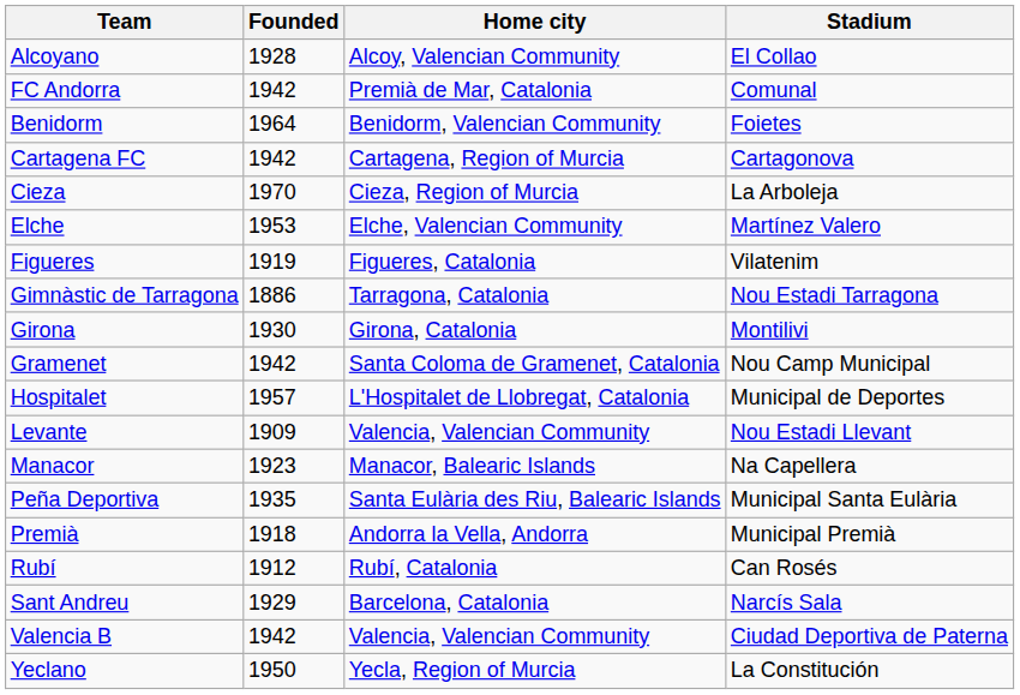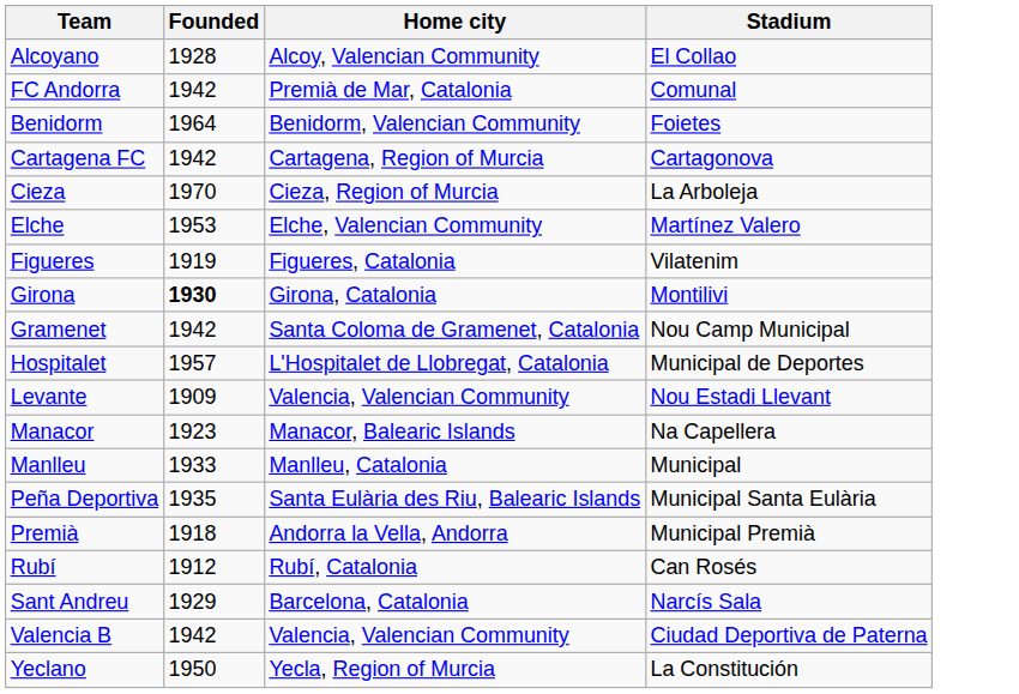 <table class="wikitable sortable">
 <tr>
 <th>Team</th>
 <th>Founded</th>
 <th>Home city</th>
 <th>Stadium</th>
 </tr>
 <tr>
 <td><a href='#'>Alcoyano</a></td>
 <td>1928</td>
 <td><a href='#'>Alcoy</a>, <a href='#'>Valencian Community</a></td>
 <td><a href='#'>El Collao</a></td>
 </tr>
 <tr>
 <td><a href='#'>FC Andorra</a></td>
 <td>1942</td>
 <td><a href='#'>Premià de Mar</a>, <a href='#'>Catalonia</a></td>
 <td><a href='#'>Comunal</a></td>
 </tr>
 <tr>
 <td><a href='#'>Benidorm</a></td>
 <td>1964</td>
 <td><a href='#'>Benidorm</a>, <a href='#'>Valencian Community</a></td>
 <td><a href='#'>Foietes</a></td>
 </tr>
 <tr>
 <td><a href='#'>Cartagena FC</a></td>
 <td>1942</td>
 <td><a href='#'>Cartagena</a>, <a href='#'>Region of Murcia</a></td>
 <td><a href='#'>Cartagonova</a></td>
 </tr>
 <tr>
 <td><a href='#'>Cieza</a></td>
 <td>1970</td>
 <td><a href='#'>Cieza</a>, <a href='#'>Region of Murcia</a></td>
 <td>La Arboleja</td>
 </tr>
 <tr>
 <td><a href='#'>Elche</a></td>
 <td>1953</td>
 <td><a href='#'>Elche</a>, <a href='#'>Valencian Community</a></td>
 <td><a href='#'>Martínez Valero</a></td>
 </tr>
 <tr>
 <td><a href='#'>Figueres</a></td>
 <td>1919</td>
 <td><a href='#'>Figueres</a>, <a href='#'>Catalonia</a></td>
 <td>Vilatenim</td>
 </tr>
 <tr>
-<td><a href='#'>Gimnàstic de Tarragona</a></td>
-<td>1886</td>
-<td><a href='#'>Tarragona</a>, <a href='#'>Catalonia</a></td>
-<td><a href='#'>Nou Estadi Tarragona</a></td>
-</tr>
-<tr>
 <td><a href='#'>Girona</a></td>
-<td>1930</td>
+<td><strong>1930</strong></td>
 <td><a href='#'>Girona</a>, <a href='#'>Catalonia</a></td>
 <td><a href='#'>Montilivi</a></td>
 </tr>
 <tr>
 <td><a href='#'>Gramenet</a></td>
 <td>1942</td>
 <td><a href='#'>Santa Coloma de Gramenet</a>, <a href='#'>Catalonia</a></td>
 <td>Nou Camp Municipal</td>
 </tr>
 <tr>
 <td><a href='#'>Hospitalet</a></td>
 <td>1957</td>
 <td><a href='#'>L'Hospitalet de Llobregat</a>, <a href='#'>Catalonia</a></td>
 <td>Municipal de Deportes</td>
 </tr>
 <tr>
 <td><a href='#'>Levante</a></td>
 <td>1909</td>
 <td><a href='#'>Valencia</a>, <a href='#'>Valencian Community</a></td>
 <td><a href='#'>Nou Estadi Llevant</a></td>
 </tr>
 <tr>
 <td><a href='#'>Manacor</a></td>
 <td>1923</td>
 <td><a href='#'>Manacor</a>, <a href='#'>Balearic Islands</a></td>
 <td>Na Capellera</td>
+</tr>
+<tr>
+<td><a href='#'>Manlleu</a></td>
+<td>1933</td>
+<td><a href='#'>Manlleu</a>, <a href='#'>Catalonia</a></td>
+<td>Municipal</td>
 </tr>
 <tr>
 <td><a href='#'>Peña Deportiva</a></td>
 <td>1935</td>
 <td><a href='#'>Santa Eulària des Riu</a>, <a href='#'>Balearic Islands</a></td>
 <td>Municipal Santa Eulària</td>
 </tr>
 <tr>
 <td><a href='#'>Premià</a></td>
 <td>1918</td>
 <td><a href='#'>Andorra la Vella</a>, <a href='#'>Andorra</a></td>
 <td>Municipal Premià</td>
 </tr>
 <tr>
 <td><a href='#'>Rubí</a></td>
 <td>1912</td>
 <td><a href='#'>Rubí</a>, <a href='#'>Catalonia</a></td>
 <td>Can Rosés</td>
 </tr>
 <tr>
 <td><a href='#'>Sant Andreu</a></td>
 <td>1929</td>
 <td><a href='#'>Barcelona</a>, <a href='#'>Catalonia</a></td>
 <td><a href='#'>Narcís Sala</a></td>
 </tr>
 <tr>
 <td><a href='#'>Valencia B</a></td>
 <td>1942</td>
 <td><a href='#'>Valencia</a>, <a href='#'>Valencian Community</a></td>
 <td><a href='#'>Ciudad Deportiva de Paterna</a></td>
 </tr>
 <tr>
 <td><a href='#'>Yeclano</a></td>
 <td>1950</td>
 <td><a href='#'>Yecla</a>, <a href='#'>Region of Murcia</a></td>
 <td>La Constitución</td>
 </tr>
 </table>
